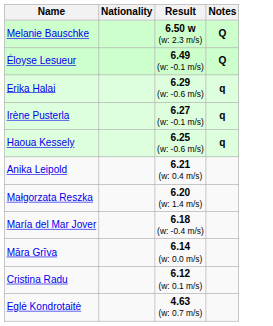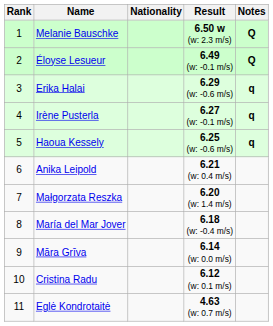 <table class="wikitable sortable" style="text-align:center">
 <tr>
+<th>Rank</th>
 <th>Name</th>
 <th>Nationality</th>
 <th>Result</th>
 <th>Notes</th>
 </tr>
 <tr bgcolor=ccffcc>
+<td>1</td>
 <td align=left><a href='#'>Melanie Bauschke</a></td>
 <td align=left></td>
 <td><strong>6.50</strong> <strong>w</strong><br><small>(w: 2.3 m/s)</small></td>
 <td><strong>Q</strong></td>
 </tr>
 <tr bgcolor=ccffcc>
+<td>2</td>
 <td align=left><a href='#'>Éloyse Lesueur</a></td>
 <td align=left></td>
 <td><strong>6.49</strong><br><small>(w: -0.1 m/s)</small></td>
 <td><strong>Q</strong></td>
 </tr>
 <tr bgcolor=ddffdd>
+<td>3</td>
 <td align=left><a href='#'>Erika Halai</a></td>
 <td align=left></td>
 <td><strong>6.29</strong><br><small>(w: -0.6 m/s)</small></td>
 <td><strong>q</strong></td>
 </tr>
 <tr bgcolor=ddffdd>
+<td>4</td>
 <td align=left><a href='#'>Irène Pusterla</a></td>
 <td align=left></td>
 <td><strong>6.27</strong><br><small>(w: -0.1 m/s)</small></td>
 <td><strong>q</strong></td>
 </tr>
 <tr bgcolor=ddffdd>
+<td>5</td>
 <td align=left><a href='#'>Haoua Kessely</a></td>
 <td align=left></td>
 <td><strong>6.25</strong><br><small>(w: -0.6 m/s)</small></td>
 <td><strong>q</strong></td>
 </tr>
 <tr>
+<td>6</td>
 <td align=left><a href='#'>Anika Leipold</a></td>
 <td align=left></td>
 <td><strong>6.21</strong><br><small>(w: 0.4 m/s)</small></td>
 <td></td>
 </tr>
 <tr>
+<td>7</td>
 <td align=left><a href='#'>Małgorzata Reszka</a></td>
 <td align=left></td>
 <td><strong>6.20</strong><br><small>(w: 1.4 m/s)</small></td>
 <td></td>
 </tr>
 <tr>
+<td>8</td>
 <td align=left><a href='#'>María del Mar Jover</a></td>
 <td align=left></td>
 <td><strong>6.18</strong><br><small>(w: -0.4 m/s)</small></td>
 <td></td>
 </tr>
 <tr>
+<td>9</td>
 <td align=left><a href='#'>Māra Grīva</a></td>
 <td align=left></td>
 <td><strong>6.14</strong><br><small>(w: 0.0 m/s)</small></td>
 <td></td>
 </tr>
 <tr>
+<td>10</td>
 <td align=left><a href='#'>Cristina Radu</a></td>
 <td align=left></td>
 <td><strong>6.12</strong><br><small>(w: 0.1 m/s)</small></td>
 <td></td>
 </tr>
 <tr>
+<td>11</td>
 <td align=left><a href='#'>Eglė Kondrotaitė</a></td>
 <td align=left></td>
 <td><strong>4.63</strong><br><small>(w: 0.7 m/s)</small></td>
 <td></td>
 </tr>
 </table>
